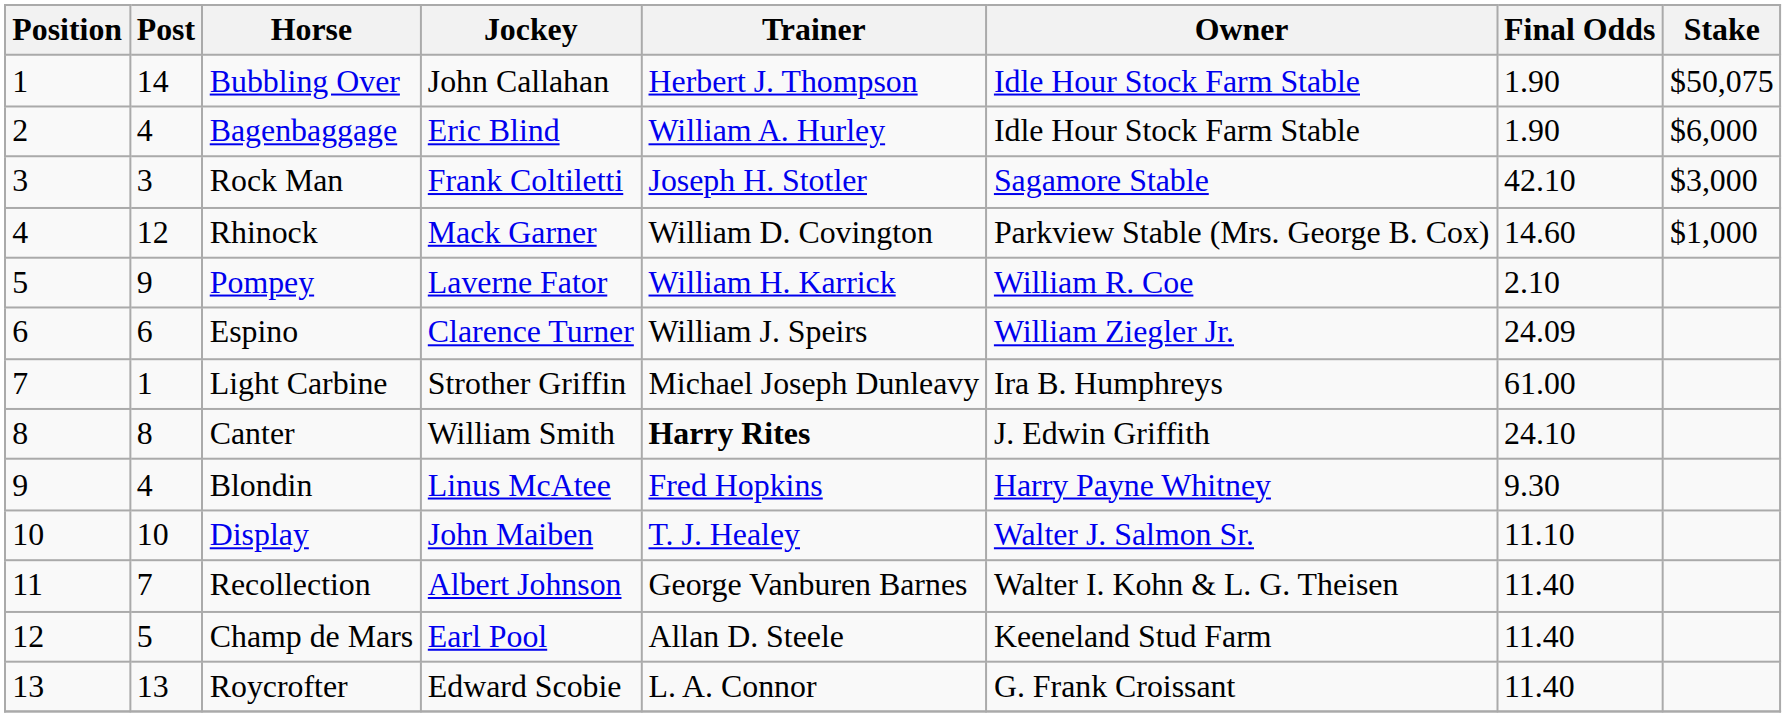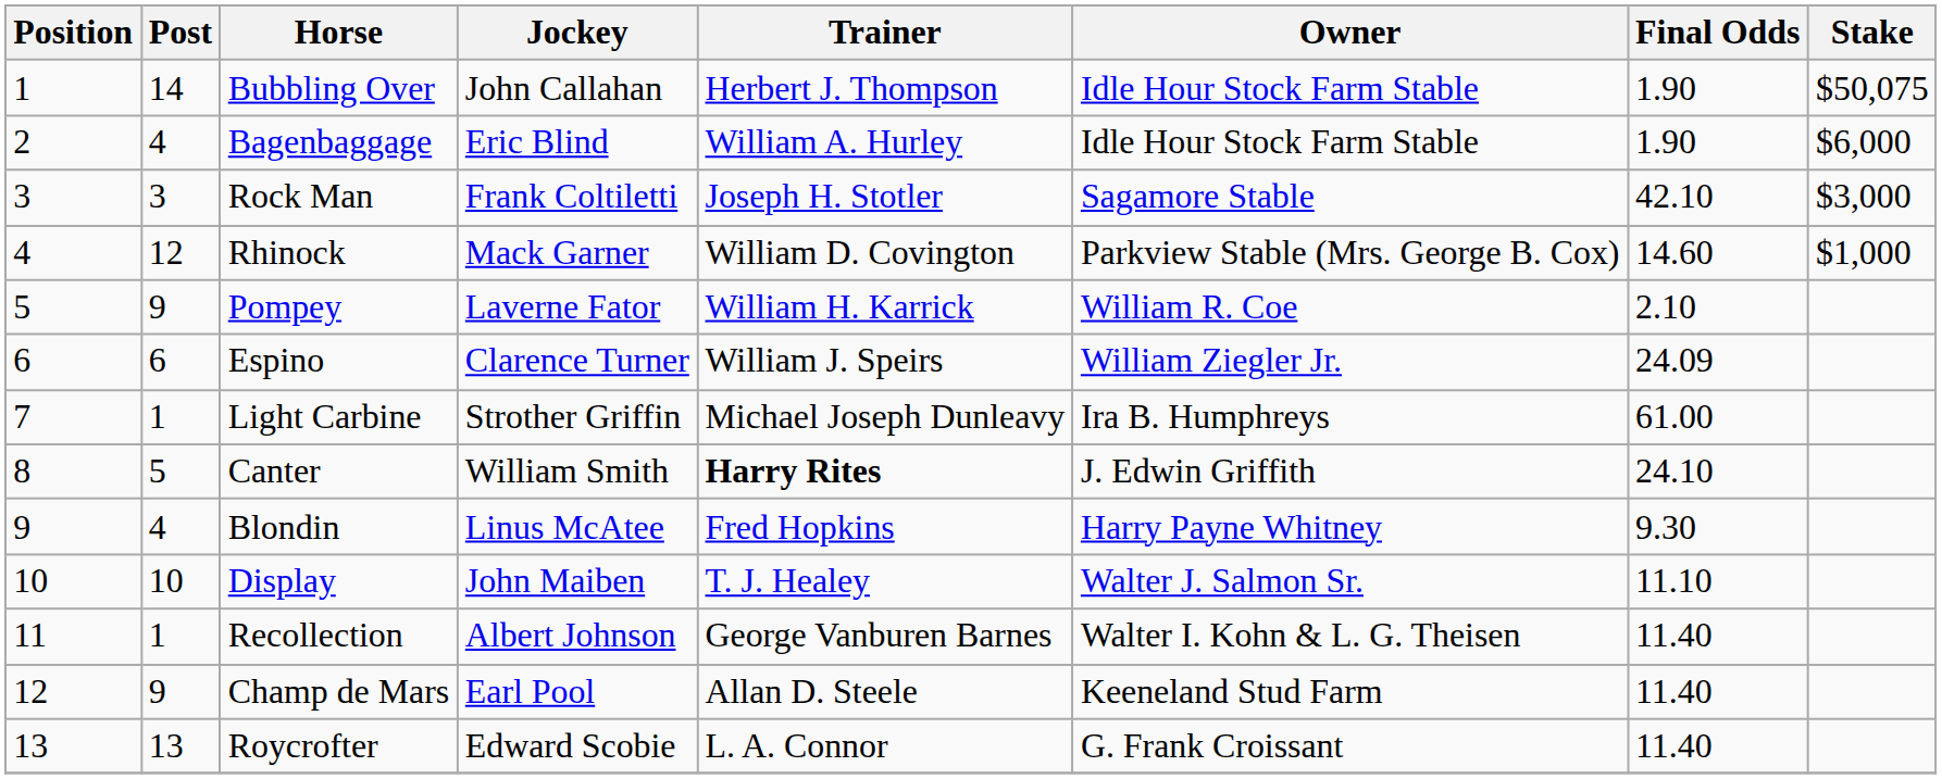 <table class="sortable wikitable">
 <tr>
 <th scope="col">Position</th>
 <th scope="col">Post</th>
 <th scope="col">Horse</th>
 <th scope="col">Jockey</th>
 <th scope="col">Trainer</th>
 <th scope="col">Owner</th>
 <th scope="col">Final Odds</th>
 <th scope="col">Stake</th>
 </tr>
 <tr>
 <td>1</td>
 <td>14</td>
 <td><a href='#'>Bubbling Over</a></td>
 <td>John Callahan</td>
 <td><a href='#'>Herbert J. Thompson</a></td>
 <td><a href='#'>Idle Hour Stock Farm Stable</a></td>
 <td>1.90</td>
 <td>$50,075</td>
 </tr>
 <tr>
 <td>2</td>
 <td>4</td>
 <td><a href='#'>Bagenbaggage</a></td>
 <td><a href='#'>Eric Blind</a></td>
 <td><a href='#'>William A. Hurley</a></td>
 <td>Idle Hour Stock Farm Stable</td>
 <td>1.90</td>
 <td>$6,000</td>
 </tr>
 <tr>
 <td>3</td>
 <td>3</td>
 <td>Rock Man</td>
 <td><a href='#'>Frank Coltiletti</a></td>
 <td><a href='#'>Joseph H. Stotler</a></td>
 <td><a href='#'>Sagamore Stable</a></td>
 <td>42.10</td>
 <td>$3,000</td>
 </tr>
 <tr>
 <td>4</td>
 <td>12</td>
 <td>Rhinock</td>
 <td><a href='#'>Mack Garner</a></td>
 <td>William D. Covington</td>
 <td>Parkview Stable (Mrs. George B. Cox)</td>
 <td>14.60</td>
 <td>$1,000</td>
 </tr>
 <tr>
 <td>5</td>
 <td>9</td>
 <td><a href='#'>Pompey</a></td>
 <td><a href='#'>Laverne Fator</a></td>
 <td><a href='#'>William H. Karrick</a></td>
 <td><a href='#'>William R. Coe</a></td>
 <td>2.10</td>
 <td></td>
 </tr>
 <tr>
 <td>6</td>
 <td>6</td>
 <td>Espino</td>
 <td><a href='#'>Clarence Turner</a></td>
 <td>William J. Speirs</td>
 <td><a href='#'>William Ziegler Jr.</a></td>
 <td>24.09</td>
 <td></td>
 </tr>
 <tr>
 <td>7</td>
 <td>1</td>
 <td>Light Carbine</td>
 <td>Strother Griffin</td>
 <td>Michael Joseph Dunleavy</td>
 <td>Ira B. Humphreys</td>
 <td>61.00</td>
 <td></td>
 </tr>
 <tr>
 <td>8</td>
-<td>8</td>
+<td>5</td>
 <td>Canter</td>
 <td>William Smith</td>
 <td><strong>Harry Rites</strong></td>
 <td>J. Edwin Griffith</td>
 <td>24.10</td>
 <td></td>
 </tr>
 <tr>
 <td>9</td>
 <td>4</td>
 <td>Blondin</td>
 <td><a href='#'>Linus McAtee</a></td>
 <td><a href='#'>Fred Hopkins</a></td>
 <td><a href='#'>Harry Payne Whitney</a></td>
 <td>9.30</td>
 <td></td>
 </tr>
 <tr>
 <td>10</td>
 <td>10</td>
 <td><a href='#'>Display</a></td>
 <td><a href='#'>John Maiben</a></td>
 <td><a href='#'>T. J. Healey</a></td>
 <td><a href='#'>Walter J. Salmon Sr.</a></td>
 <td>11.10</td>
 <td></td>
 </tr>
 <tr>
 <td>11</td>
-<td>7</td>
+<td>1</td>
 <td>Recollection</td>
 <td><a href='#'>Albert Johnson</a></td>
 <td>George Vanburen Barnes</td>
 <td>Walter I. Kohn & L. G. Theisen</td>
 <td>11.40</td>
 <td></td>
 </tr>
 <tr>
 <td>12</td>
-<td>5</td>
+<td>9</td>
 <td>Champ de Mars</td>
 <td><a href='#'>Earl Pool</a></td>
 <td>Allan D. Steele</td>
 <td>Keeneland Stud Farm</td>
 <td>11.40</td>
 <td></td>
 </tr>
 <tr>
 <td>13</td>
 <td>13</td>
 <td>Roycrofter</td>
 <td>Edward Scobie</td>
 <td>L. A. Connor</td>
 <td>G. Frank Croissant</td>
 <td>11.40</td>
 <td></td>
 </tr>
 <tr>
 </tr>
 </table>
